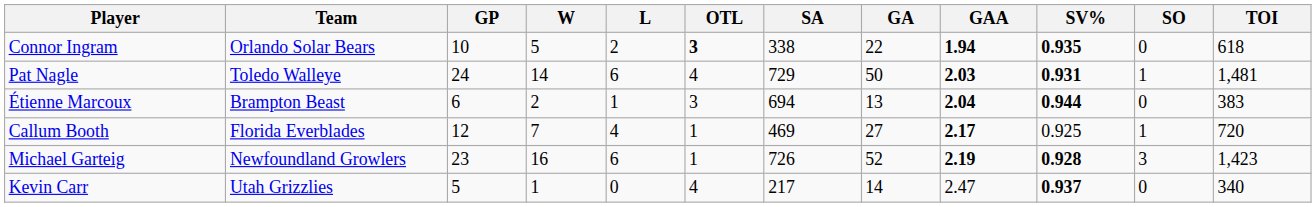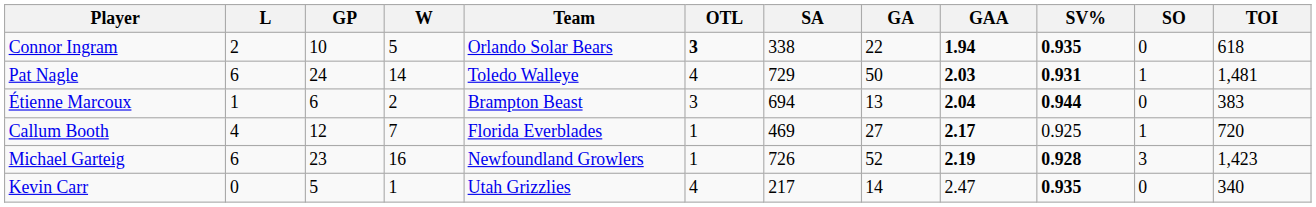 <table class="wikitable sortable">
 <tr>
 <th style="width:12em">Player</th>
-<th style="width:12em">Team</th>
+<th style="width:4em">L</th>
 <th style="width:4em">GP</th>
 <th style="width:4em">W</th>
-<th style="width:4em">L</th>
+<th style="width:12em">Team</th>
 <th style="width:4em">OTL</th>
 <th style="width:5em">SA</th>
 <th style="width:4em">GA</th>
 <th style="width:5em">GAA</th>
 <th style="width:5em">SV%</th>
 <th style="width:4em">SO</th>
 <th style="width:5em">TOI</th>
 </tr>
 <tr>
 <td><a href='#'>Connor Ingram</a></td>
-<td><a href='#'>Orlando Solar Bears</a></td>
+<td>2</td>
 <td>10</td>
 <td>5</td>
-<td>2</td>
+<td><a href='#'>Orlando Solar Bears</a></td>
 <td><strong>3</strong></td>
 <td>338</td>
 <td>22</td>
 <td><strong>1.94</strong></td>
 <td><strong>0.935</strong></td>
 <td>0</td>
 <td>618</td>
 </tr>
 <tr>
 <td><a href='#'>Pat Nagle</a></td>
-<td><a href='#'>Toledo Walleye</a></td>
+<td>6</td>
 <td>24</td>
 <td>14</td>
-<td>6</td>
+<td><a href='#'>Toledo Walleye</a></td>
 <td>4</td>
 <td>729</td>
 <td>50</td>
 <td><strong>2.03</strong></td>
 <td><strong>0.931</strong></td>
 <td>1</td>
 <td>1,481</td>
 </tr>
 <tr>
 <td><a href='#'>Étienne Marcoux</a></td>
-<td><a href='#'>Brampton Beast</a></td>
+<td>1</td>
 <td>6</td>
 <td>2</td>
-<td>1</td>
+<td><a href='#'>Brampton Beast</a></td>
 <td>3</td>
 <td>694</td>
 <td>13</td>
 <td><strong>2.04</strong></td>
 <td><strong>0.944</strong></td>
 <td>0</td>
 <td>383</td>
 </tr>
 <tr>
 <td><a href='#'>Callum Booth</a></td>
-<td><a href='#'>Florida Everblades</a></td>
+<td>4</td>
 <td>12</td>
 <td>7</td>
-<td>4</td>
+<td><a href='#'>Florida Everblades</a></td>
 <td>1</td>
 <td>469</td>
 <td>27</td>
 <td><strong>2.17</strong></td>
 <td>0.925</td>
 <td>1</td>
 <td>720</td>
 </tr>
 <tr>
 <td><a href='#'>Michael Garteig</a></td>
-<td><a href='#'>Newfoundland Growlers</a></td>
+<td>6</td>
 <td>23</td>
 <td>16</td>
-<td>6</td>
+<td><a href='#'>Newfoundland Growlers</a></td>
 <td>1</td>
 <td>726</td>
 <td>52</td>
 <td><strong>2.19</strong></td>
 <td><strong>0.928</strong></td>
 <td>3</td>
 <td>1,423</td>
 </tr>
 <tr>
 <td><a href='#'>Kevin Carr</a></td>
-<td><a href='#'>Utah Grizzlies</a></td>
+<td>0</td>
 <td>5</td>
 <td>1</td>
-<td>0</td>
+<td><a href='#'>Utah Grizzlies</a></td>
 <td>4</td>
 <td>217</td>
 <td>14</td>
 <td>2.47</td>
-<td><strong>0.937</strong></td>
+<td><strong>0.935</strong></td>
 <td>0</td>
 <td>340</td>
 </tr>
 </table>
